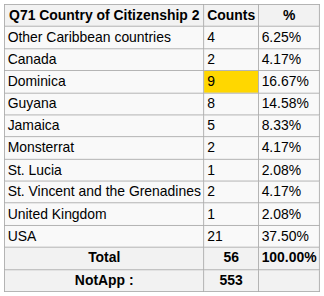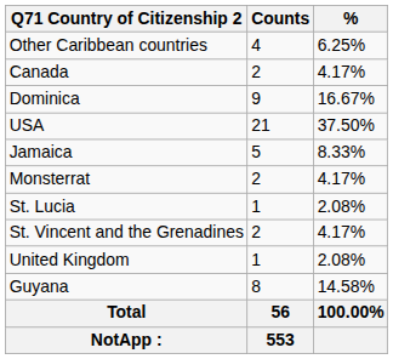 <table class="wikitable sortable">
 <tr>
 <th>Q71 Country of Citizenship 2</th>
 <th>Counts</th>
 <th>%</th>
 </tr>
 <tr>
 <td>Other Caribbean countries</td>
 <td>4</td>
 <td>6.25%</td>
 </tr>
 <tr>
 <td>Canada</td>
 <td>2</td>
 <td>4.17%</td>
 </tr>
 <tr>
 <td>Dominica</td>
-<td style="background: gold;">9</td>
+<td>9</td>
 <td>16.67%</td>
 </tr>
 <tr>
-<td>Guyana</td>
-<td>8</td>
-<td>14.58%</td>
+<td>USA</td>
+<td>21</td>
+<td>37.50%</td>
 </tr>
 <tr>
 <td>Jamaica</td>
 <td>5</td>
 <td>8.33%</td>
 </tr>
 <tr>
 <td>Monsterrat</td>
 <td>2</td>
 <td>4.17%</td>
 </tr>
 <tr>
 <td>St. Lucia</td>
 <td>1</td>
 <td>2.08%</td>
 </tr>
 <tr>
 <td>St. Vincent and the Grenadines</td>
 <td>2</td>
 <td>4.17%</td>
 </tr>
 <tr>
 <td>United Kingdom</td>
 <td>1</td>
 <td>2.08%</td>
 </tr>
 <tr>
-<td>USA</td>
-<td>21</td>
-<td>37.50%</td>
+<td>Guyana</td>
+<td>8</td>
+<td>14.58%</td>
 </tr>
 <tr>
 <th>Total</th>
 <th>56</th>
 <th>100.00%</th>
 </tr>
 <tr>
 <th>NotApp :</th>
 <th>553</th>
 <th></th>
 </tr>
 </table>
